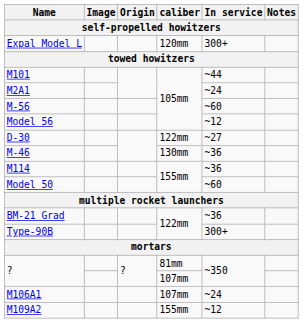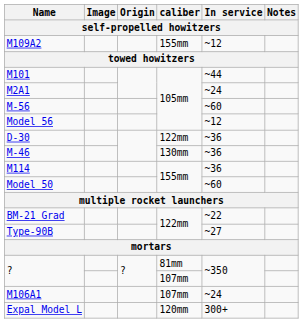 <table class="wikitable">
 <tr>
 <th>Name</th>
 <th>Image</th>
 <th>Origin</th>
 <th>caliber</th>
 <th>In service</th>
 <th>Notes</th>
 </tr>
 <tr>
 <th colspan="6">self-propelled howitzers</th>
 </tr>
 <tr>
-<td><a href='#'>Expal Model L</a></td>
+<td><a href='#'>M109A2</a></td>
 <td></td>
-<td><br></td>
-<td>120mm</td>
-<td>300+</td>
+<td></td>
+<td>155mm</td>
+<td>~12</td>
 <td></td>
 </tr>
 <tr>
 <th colspan="6">towed howitzers</th>
 </tr>
 <tr>
 <td><a href='#'>M101</a></td>
 <td></td>
 <td rowspan="2"></td>
 <td rowspan="4">105mm</td>
 <td>~44</td>
 <td></td>
 </tr>
 <tr>
 <td><a href='#'>M2A1</a></td>
 <td></td>
 <td>~24</td>
 <td></td>
 </tr>
 <tr>
 <td><a href='#'>M-56</a></td>
 <td></td>
 <td></td>
 <td>~60</td>
 <td></td>
 </tr>
 <tr>
 <td><a href='#'>Model 56</a></td>
 <td></td>
 <td></td>
 <td>~12</td>
 <td></td>
 </tr>
 <tr>
 <td><a href='#'>D-30</a></td>
 <td></td>
 <td rowspan="2"></td>
 <td>122mm</td>
-<td>~27</td>
+<td>~36</td>
 <td></td>
 </tr>
 <tr>
 <td><a href='#'>M-46</a></td>
 <td></td>
 <td>130mm</td>
 <td>~36</td>
 <td></td>
 </tr>
 <tr>
 <td><a href='#'>M114</a></td>
 <td></td>
 <td></td>
 <td rowspan="2">155mm</td>
 <td>~36</td>
 <td></td>
 </tr>
 <tr>
 <td><a href='#'>Model 50</a></td>
 <td></td>
 <td></td>
 <td>~60</td>
 <td></td>
 </tr>
 <tr>
 <th colspan="6">multiple rocket launchers</th>
 </tr>
 <tr>
 <td><a href='#'>BM-21 Grad</a></td>
 <td></td>
 <td></td>
 <td rowspan="2">122mm</td>
-<td>~36</td>
+<td>~22</td>
 <td></td>
 </tr>
 <tr>
 <td><a href='#'>Type-90B</a></td>
 <td></td>
 <td></td>
-<td>300+</td>
+<td>~27</td>
 <td></td>
 </tr>
 <tr>
 <th colspan="6">mortars</th>
 </tr>
 <tr>
 <td rowspan="2">?</td>
 <td></td>
 <td rowspan="2">?</td>
 <td>81mm</td>
 <td rowspan="2">~350</td>
 <td></td>
 </tr>
 <tr>
 <td></td>
 <td>107mm</td>
 <td></td>
 </tr>
 <tr>
 <td><a href='#'>M106A1</a></td>
 <td></td>
 <td></td>
 <td>107mm</td>
 <td>~24</td>
 <td></td>
 </tr>
 <tr>
-<td><a href='#'>M109A2</a></td>
+<td><a href='#'>Expal Model L</a></td>
 <td></td>
-<td></td>
-<td>155mm</td>
-<td>~12</td>
+<td><br></td>
+<td>120mm</td>
+<td>300+</td>
 <td></td>
 </tr>
 </table>
